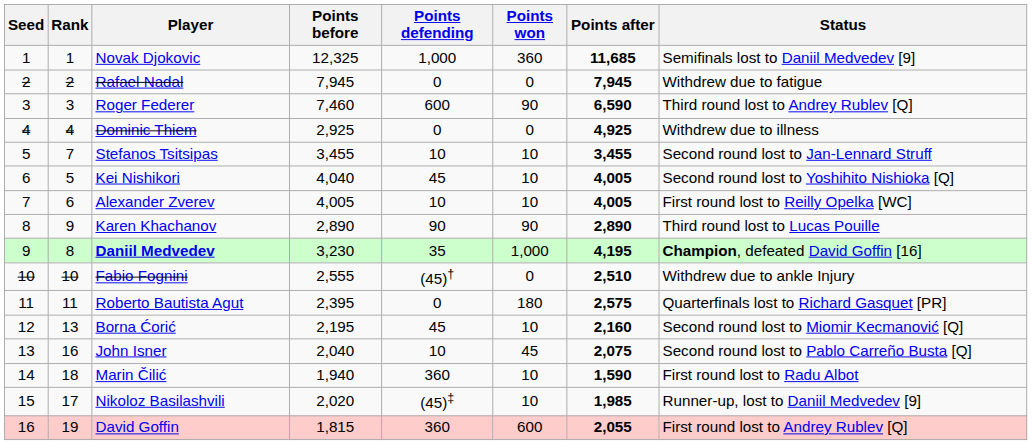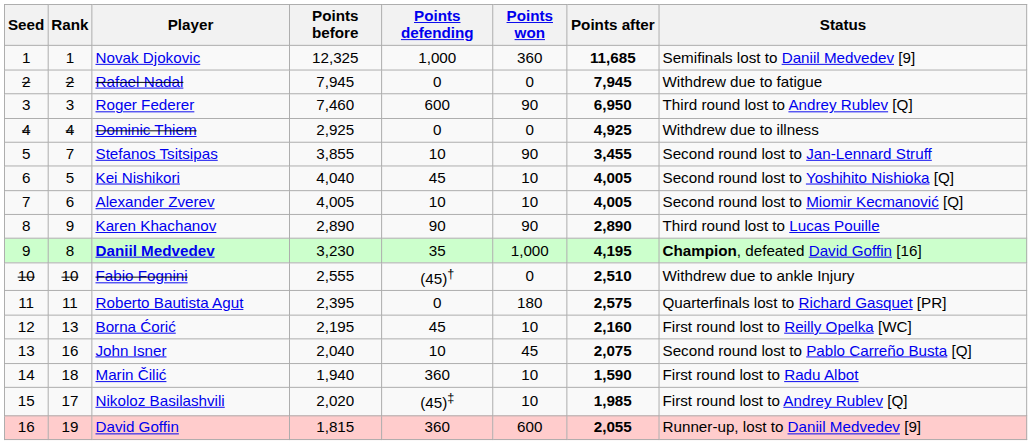 <table class="wikitable sortable">
 <tr>
 <th style="width:30px;">Seed</th>
 <th style="width:30px;">Rank</th>
 <th style="width:200px;">Player</th>
 <th style="width:90px;">Points before</th>
 <th style="width:110px;"><a href='#'>Points defending</a></th>
 <th style="width:70px;"><a href='#'>Points won</a></th>
 <th style="width:90px;">Points after</th>
 <th style="width:380px;">Status</th>
 </tr>
 <tr>
 <td style="text-align:center;">1</td>
 <td style="text-align:center;">1</td>
 <td> <a href='#'>Novak Djokovic</a></td>
 <td style="text-align:center;">12,325</td>
 <td style="text-align:center;">1,000</td>
 <td style="text-align:center;">360</td>
 <td style="text-align:center;"><strong>11,685</strong></td>
 <td>Semifinals lost to  <a href='#'>Daniil Medvedev</a> [9]</td>
 </tr>
 <tr>
 <td style="text-align:center;"><s>2</s></td>
 <td style="text-align:center;"><s>2</s></td>
 <td><s> <a href='#'>Rafael Nadal</a></s></td>
 <td style="text-align:center;">7,945</td>
 <td style="text-align:center;">0</td>
 <td style="text-align:center;">0</td>
 <td style="text-align:center;"><strong>7,945</strong></td>
 <td>Withdrew due to fatigue </td>
 </tr>
 <tr>
 <td style="text-align:center;">3</td>
 <td style="text-align:center;">3</td>
 <td> <a href='#'>Roger Federer</a></td>
 <td style="text-align:center;">7,460</td>
 <td style="text-align:center;">600</td>
 <td style="text-align:center;">90</td>
-<td style="text-align:center;"><strong>6,590</strong></td>
+<td style="text-align:center;"><strong>6,950</strong></td>
 <td>Third round lost to  <a href='#'>Andrey Rublev</a> [Q]</td>
 </tr>
 <tr>
 <td style="text-align:center;"><s>4</s></td>
 <td style="text-align:center;"><s>4</s></td>
 <td><s> <a href='#'>Dominic Thiem</a></s></td>
 <td style="text-align:center;">2,925</td>
 <td style="text-align:center;">0</td>
 <td style="text-align:center;">0</td>
 <td style="text-align:center;"><strong>4,925</strong></td>
 <td>Withdrew due to illness</td>
 </tr>
 <tr>
 <td style="text-align:center;">5</td>
 <td style="text-align:center;">7</td>
 <td> <a href='#'>Stefanos Tsitsipas</a></td>
-<td style="text-align:center;">3,455</td>
+<td style="text-align:center;">3,855</td>
 <td style="text-align:center;">10</td>
-<td style="text-align:center;">10</td>
+<td style="text-align:center;">90</td>
 <td style="text-align:center;"><strong>3,455</strong></td>
 <td>Second round lost to  <a href='#'>Jan-Lennard Struff</a></td>
 </tr>
 <tr>
 <td style="text-align:center;">6</td>
 <td style="text-align:center;">5</td>
 <td> <a href='#'>Kei Nishikori</a></td>
 <td style="text-align:center;">4,040</td>
 <td style="text-align:center;">45</td>
 <td style="text-align:center;">10</td>
 <td style="text-align:center;"><strong>4,005</strong></td>
 <td>Second round lost to  <a href='#'>Yoshihito Nishioka</a> [Q]</td>
 </tr>
 <tr>
 <td style="text-align:center;">7</td>
 <td style="text-align:center;">6</td>
 <td> <a href='#'>Alexander Zverev</a></td>
 <td style="text-align:center;">4,005</td>
 <td style="text-align:center;">10</td>
 <td style="text-align:center;">10</td>
 <td style="text-align:center;"><strong>4,005</strong></td>
-<td>First round lost to  <a href='#'>Reilly Opelka</a> [WC]</td>
+<td>Second round lost to  <a href='#'>Miomir Kecmanović</a> [Q]</td>
 </tr>
 <tr>
 <td style="text-align:center;">8</td>
 <td style="text-align:center;">9</td>
 <td> <a href='#'>Karen Khachanov</a></td>
 <td style="text-align:center;">2,890</td>
 <td style="text-align:center;">90</td>
 <td style="text-align:center;">90</td>
 <td style="text-align:center;"><strong>2,890</strong></td>
 <td>Third round lost to  <a href='#'>Lucas Pouille</a></td>
 </tr>
 <tr style="background:#cfc;">
 <td style="text-align:center;">9</td>
 <td style="text-align:center;">8</td>
 <td> <strong><a href='#'>Daniil Medvedev</a></strong></td>
 <td style="text-align:center;">3,230</td>
 <td style="text-align:center;">35</td>
 <td style="text-align:center;">1,000</td>
 <td style="text-align:center;"><strong>4,195</strong></td>
 <td><strong>Champion</strong>, defeated  <a href='#'>David Goffin</a> [16]</td>
 </tr>
 <tr>
 <td style="text-align:center;"><s>10</s></td>
 <td style="text-align:center;"><s>10</s></td>
 <td> <s><a href='#'>Fabio Fognini</a></s></td>
 <td style="text-align:center;">2,555</td>
 <td style="text-align:center;">(45)<sup>†</sup></td>
 <td style="text-align:center;">0</td>
 <td style="text-align:center;"><strong>2,510</strong></td>
 <td>Withdrew due to ankle Injury</td>
 </tr>
 <tr>
 <td style="text-align:center;">11</td>
 <td style="text-align:center;">11</td>
 <td> <a href='#'>Roberto Bautista Agut</a></td>
 <td style="text-align:center;">2,395</td>
 <td style="text-align:center;">0</td>
 <td style="text-align:center;">180</td>
 <td style="text-align:center;"><strong>2,575</strong></td>
 <td>Quarterfinals lost to  <a href='#'>Richard Gasquet</a> [PR]</td>
 </tr>
 <tr>
 <td style="text-align:center;">12</td>
 <td style="text-align:center;">13</td>
 <td> <a href='#'>Borna Ćorić</a></td>
 <td style="text-align:center;">2,195</td>
 <td style="text-align:center;">45</td>
 <td style="text-align:center;">10</td>
 <td style="text-align:center;"><strong>2,160</strong></td>
-<td>Second round lost to  <a href='#'>Miomir Kecmanović</a> [Q]</td>
+<td>First round lost to  <a href='#'>Reilly Opelka</a> [WC]</td>
 </tr>
 <tr>
 <td style="text-align:center;">13</td>
 <td style="text-align:center;">16</td>
 <td> <a href='#'>John Isner</a></td>
 <td style="text-align:center;">2,040</td>
 <td style="text-align:center;">10</td>
 <td style="text-align:center;">45</td>
 <td style="text-align:center;"><strong>2,075</strong></td>
 <td>Second round lost to  <a href='#'>Pablo Carreño Busta</a> [Q]</td>
 </tr>
 <tr>
 <td style="text-align:center;">14</td>
 <td style="text-align:center;">18</td>
 <td> <a href='#'>Marin Čilić</a></td>
 <td style="text-align:center;">1,940</td>
 <td style="text-align:center;">360</td>
 <td style="text-align:center;">10</td>
 <td style="text-align:center;"><strong>1,590</strong></td>
 <td>First round lost to  <a href='#'>Radu Albot</a></td>
 </tr>
 <tr>
 <td style="text-align:center;">15</td>
 <td style="text-align:center;">17</td>
 <td> <a href='#'>Nikoloz Basilashvili</a></td>
 <td style="text-align:center;">2,020</td>
 <td style="text-align:center;">(45)<sup>‡</sup></td>
 <td style="text-align:center;">10</td>
 <td style="text-align:center;"><strong>1,985</strong></td>
-<td>Runner-up, lost to  <a href='#'>Daniil Medvedev</a> [9]</td>
+<td>First round lost to  <a href='#'>Andrey Rublev</a> [Q]</td>
 </tr>
 <tr style="background:#fcc;">
 <td style="text-align:center;">16</td>
 <td style="text-align:center;">19</td>
 <td> <a href='#'>David Goffin</a></td>
 <td style="text-align:center;">1,815</td>
 <td style="text-align:center;">360</td>
 <td style="text-align:center;">600</td>
 <td style="text-align:center;"><strong>2,055</strong></td>
-<td>First round lost to  <a href='#'>Andrey Rublev</a> [Q]</td>
+<td>Runner-up, lost to  <a href='#'>Daniil Medvedev</a> [9]</td>
 </tr>
 </table>
